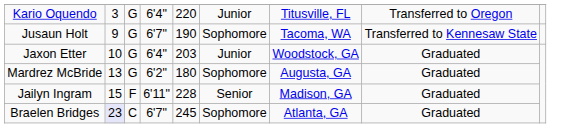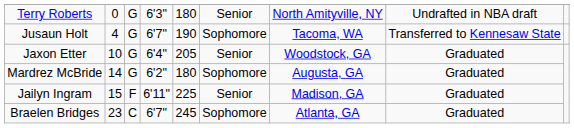 <table class="wikitable sortable" style="text-align: center">
 <tr align=center>
 </tr>
 <tr>
-<td><a href='#'>Kario Oquendo</a></td>
-<td>3</td>
+<td><a href='#'>Terry Roberts</a></td>
+<td>0</td>
 <td>G</td>
-<td>6'4"</td>
-<td>220</td>
-<td>Junior</td>
-<td><a href='#'>Titusville, FL</a></td>
-<td>Transferred to <a href='#'>Oregon</a></td>
+<td>6'3"</td>
+<td>180</td>
+<td>Senior</td>
+<td><a href='#'>North Amityville, NY</a></td>
+<td>Undrafted in NBA draft</td>
 <td></td>
 </tr>
 <tr>
 <td>Jusaun Holt</td>
-<td>9</td>
+<td>4</td>
 <td>G</td>
 <td>6'7"</td>
 <td>190</td>
 <td>Sophomore</td>
 <td><a href='#'>Tacoma, WA</a></td>
 <td>Transferred to <a href='#'>Kennesaw State</a></td>
 <td></td>
 </tr>
 <tr>
 <td>Jaxon Etter</td>
 <td>10</td>
 <td>G</td>
 <td>6'4"</td>
-<td>203</td>
-<td>Junior</td>
+<td>205</td>
+<td>Senior</td>
 <td><a href='#'>Woodstock, GA</a></td>
 <td>Graduated</td>
 </tr>
 <tr>
 <td>Mardrez McBride</td>
-<td>13</td>
+<td>14</td>
 <td>G</td>
 <td>6'2"</td>
 <td>180</td>
 <td>Sophomore</td>
 <td><a href='#'>Augusta, GA</a></td>
 <td>Graduated</td>
 </tr>
 <tr>
 <td>Jailyn Ingram</td>
 <td>15</td>
 <td>F</td>
 <td>6'11"</td>
-<td>228</td>
+<td>225</td>
 <td>Senior</td>
 <td><a href='#'>Madison, GA</a></td>
 <td>Graduated</td>
 </tr>
 <tr>
 <td>Braelen Bridges</td>
-<td style="background: lavender;">23</td>
+<td>23</td>
 <td>C</td>
 <td>6'7"</td>
 <td>245</td>
 <td>Sophomore</td>
 <td><a href='#'>Atlanta, GA</a></td>
 <td>Graduated</td>
 </tr>
 </table>
